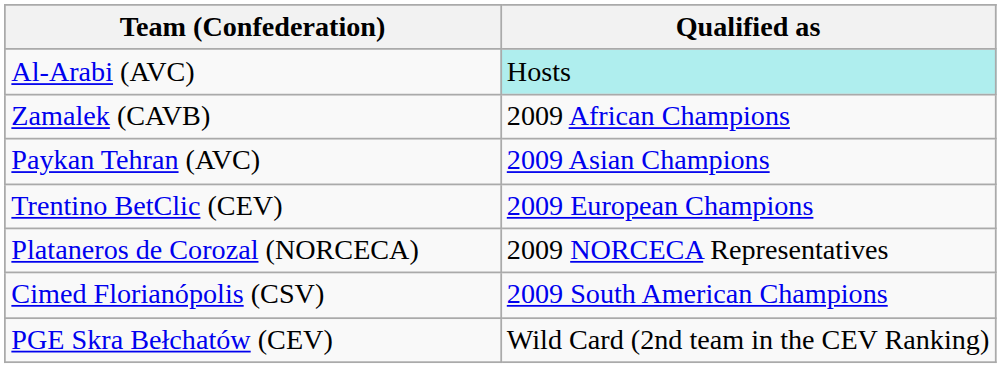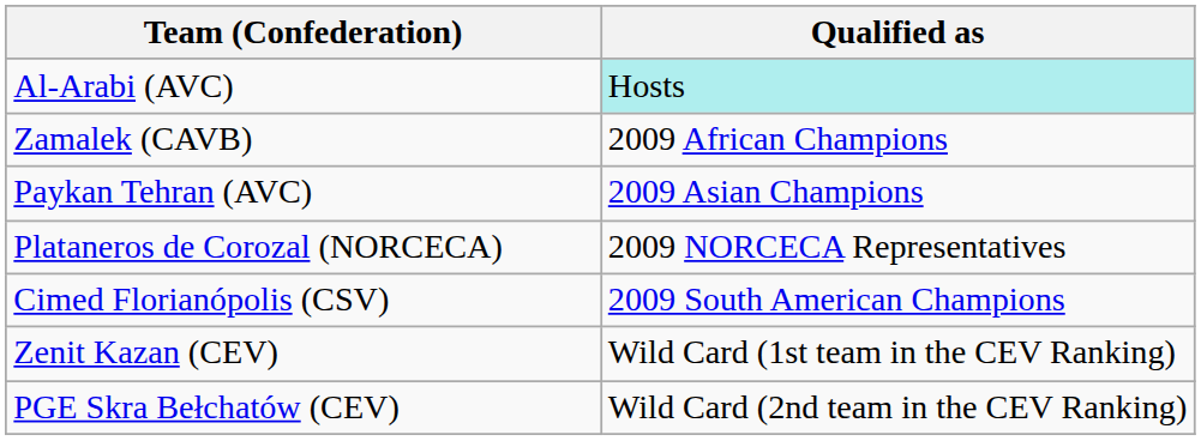 <table class="wikitable">
 <tr>
 <th width=50%>Team (Confederation)</th>
 <th width=50%>Qualified as</th>
 </tr>
 <tr>
 <td> <a href='#'>Al-Arabi</a> (AVC)</td>
 <td style="background: paleturquoise;">Hosts</td>
 </tr>
 <tr>
 <td> <a href='#'>Zamalek</a> (CAVB)</td>
 <td>2009 <a href='#'>African Champions</a></td>
 </tr>
 <tr>
 <td> <a href='#'>Paykan Tehran</a> (AVC)</td>
 <td><a href='#'>2009 Asian Champions</a></td>
 </tr>
 <tr>
-<td> <a href='#'>Trentino BetClic</a> (CEV)</td>
-<td><a href='#'>2009 European Champions</a></td>
-</tr>
-<tr>
 <td> <a href='#'>Plataneros de Corozal</a> (NORCECA)</td>
 <td>2009 <a href='#'>NORCECA</a> Representatives</td>
 </tr>
 <tr>
 <td> <a href='#'>Cimed Florianópolis</a> (CSV)</td>
 <td><a href='#'>2009 South American Champions</a></td>
 </tr>
 <tr>
+<td> <a href='#'>Zenit Kazan</a> (CEV)</td>
+<td>Wild Card (1st team in the CEV Ranking)</td>
+</tr>
+<tr>
 <td> <a href='#'>PGE Skra Bełchatów</a> (CEV)</td>
 <td>Wild Card (2nd team in the CEV Ranking)</td>
 </tr>
 </table>
